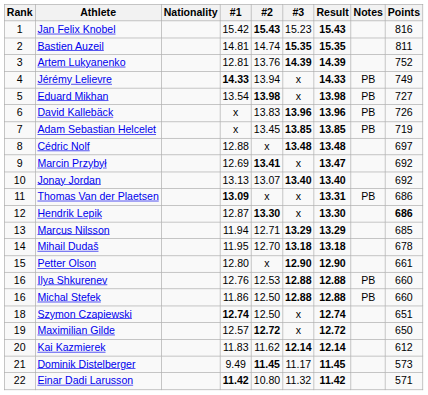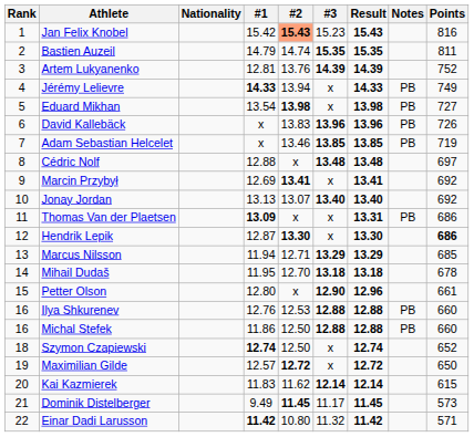 <table class="wikitable sortable" style="text-align:center">
 <tr>
 <th>Rank</th>
 <th>Athlete</th>
 <th>Nationality</th>
 <th>#1</th>
 <th>#2</th>
 <th>#3</th>
 <th>Result</th>
 <th>Notes</th>
 <th>Points</th>
 </tr>
 <tr>
 <td>1</td>
 <td align="left"><a href='#'>Jan Felix Knobel</a></td>
 <td align=left></td>
 <td>15.42</td>
-<td><strong>15.43</strong></td>
+<td style="background: lightsalmon;"><strong>15.43</strong></td>
 <td>15.23</td>
 <td><strong>15.43</strong></td>
 <td></td>
 <td>816</td>
 </tr>
 <tr>
 <td>2</td>
 <td align="left"><a href='#'>Bastien Auzeil</a></td>
 <td align=left></td>
-<td>14.81</td>
+<td>14.79</td>
 <td>14.74</td>
 <td><strong>15.35</strong></td>
 <td><strong>15.35</strong></td>
 <td></td>
 <td>811</td>
 </tr>
 <tr>
 <td>3</td>
 <td align="left"><a href='#'>Artem Lukyanenko</a></td>
 <td align=left></td>
 <td>12.81</td>
 <td>13.76</td>
 <td><strong>14.39</strong></td>
 <td><strong>14.39</strong></td>
 <td></td>
 <td>752</td>
 </tr>
 <tr>
 <td>4</td>
 <td align="left"><a href='#'>Jérémy Lelievre</a></td>
 <td align=left></td>
 <td><strong>14.33</strong></td>
 <td>13.94</td>
 <td>x</td>
 <td><strong>14.33</strong></td>
 <td>PB</td>
 <td>749</td>
 </tr>
 <tr>
 <td>5</td>
 <td align="left"><a href='#'>Eduard Mikhan</a></td>
 <td align=left></td>
 <td>13.54</td>
 <td><strong>13.98</strong></td>
 <td>x</td>
 <td><strong>13.98</strong></td>
 <td>PB</td>
 <td>727</td>
 </tr>
 <tr>
 <td>6</td>
 <td align="left"><a href='#'>David Kallebäck</a></td>
 <td align=left></td>
 <td>x</td>
 <td>13.83</td>
 <td><strong>13.96</strong></td>
 <td><strong>13.96</strong></td>
 <td>PB</td>
 <td>726</td>
 </tr>
 <tr>
 <td>7</td>
 <td align="left"><a href='#'>Adam Sebastian Helcelet</a></td>
 <td align=left></td>
 <td>x</td>
-<td>13.45</td>
+<td>13.46</td>
 <td><strong>13.85</strong></td>
 <td><strong>13.85</strong></td>
 <td>PB</td>
 <td>719</td>
 </tr>
 <tr>
 <td>8</td>
 <td align="left"><a href='#'>Cédric Nolf</a></td>
 <td align=left></td>
 <td>12.88</td>
 <td>x</td>
 <td><strong>13.48</strong></td>
 <td><strong>13.48</strong></td>
 <td></td>
 <td>697</td>
 </tr>
 <tr>
 <td>9</td>
 <td align="left"><a href='#'>Marcin Przybył</a></td>
 <td align=left></td>
 <td>12.69</td>
 <td><strong>13.41</strong></td>
 <td>x</td>
-<td><strong>13.47</strong></td>
+<td><strong>13.41</strong></td>
 <td></td>
 <td>692</td>
 </tr>
 <tr>
 <td>10</td>
 <td align="left"><a href='#'>Jonay Jordan</a></td>
 <td align=left></td>
 <td>13.13</td>
 <td>13.07</td>
 <td><strong>13.40</strong></td>
 <td><strong>13.40</strong></td>
 <td></td>
 <td>692</td>
 </tr>
 <tr>
 <td>11</td>
 <td align="left"><a href='#'>Thomas Van der Plaetsen</a></td>
 <td align=left></td>
 <td><strong>13.09</strong></td>
 <td>x</td>
 <td>x</td>
 <td><strong>13.31</strong></td>
 <td>PB</td>
 <td>686</td>
 </tr>
 <tr>
 <td>12</td>
 <td align="left"><a href='#'>Hendrik Lepik</a></td>
 <td align=left></td>
 <td>12.87</td>
 <td><strong>13.30</strong></td>
 <td>x</td>
 <td><strong>13.30</strong></td>
 <td></td>
 <td><strong>686</strong></td>
 </tr>
 <tr>
 <td>13</td>
 <td align="left"><a href='#'>Marcus Nilsson</a></td>
 <td align=left></td>
 <td>11.94</td>
 <td>12.71</td>
 <td><strong>13.29</strong></td>
 <td><strong>13.29</strong></td>
 <td></td>
 <td>685</td>
 </tr>
 <tr>
 <td>14</td>
 <td align="left"><a href='#'>Mihail Dudaš</a></td>
 <td align=left></td>
 <td>11.95</td>
 <td>12.70</td>
 <td><strong>13.18</strong></td>
 <td><strong>13.18</strong></td>
 <td></td>
 <td>678</td>
 </tr>
 <tr>
 <td>15</td>
 <td align="left"><a href='#'>Petter Olson</a></td>
 <td align=left></td>
 <td>12.80</td>
 <td>x</td>
 <td><strong>12.90</strong></td>
-<td><strong>12.90</strong></td>
+<td><strong>12.96</strong></td>
 <td></td>
 <td>661</td>
 </tr>
 <tr>
 <td>16</td>
 <td align="left"><a href='#'>Ilya Shkurenev</a></td>
 <td align=left></td>
 <td>12.76</td>
 <td>12.53</td>
 <td><strong>12.88</strong></td>
 <td><strong>12.88</strong></td>
 <td>PB</td>
 <td>660</td>
 </tr>
 <tr>
 <td>16</td>
 <td align="left"><a href='#'>Michal Stefek</a></td>
 <td align=left></td>
 <td>11.86</td>
 <td>12.50</td>
 <td><strong>12.88</strong></td>
 <td><strong>12.88</strong></td>
 <td>PB</td>
 <td>660</td>
 </tr>
 <tr>
 <td>18</td>
 <td align="left"><a href='#'>Szymon Czapiewski</a></td>
 <td align=left></td>
 <td><strong>12.74</strong></td>
 <td>12.50</td>
 <td>x</td>
 <td><strong>12.74</strong></td>
 <td></td>
-<td>651</td>
+<td>652</td>
 </tr>
 <tr>
 <td>19</td>
 <td align="left"><a href='#'>Maximilian Gilde</a></td>
 <td align=left></td>
 <td>12.57</td>
 <td><strong>12.72</strong></td>
 <td>x</td>
 <td><strong>12.72</strong></td>
 <td></td>
 <td>650</td>
 </tr>
 <tr>
 <td>20</td>
 <td align="left"><a href='#'>Kai Kazmierek</a></td>
 <td align=left></td>
 <td>11.83</td>
 <td>11.62</td>
 <td><strong>12.14</strong></td>
 <td><strong>12.14</strong></td>
 <td></td>
-<td>612</td>
+<td>615</td>
 </tr>
 <tr>
 <td>21</td>
 <td align="left"><a href='#'>Dominik Distelberger</a></td>
 <td align=left></td>
 <td>9.49</td>
 <td><strong>11.45</strong></td>
 <td>11.17</td>
 <td><strong>11.45</strong></td>
 <td></td>
 <td>573</td>
 </tr>
 <tr>
 <td>22</td>
 <td align="left"><a href='#'>Einar Dadi Larusson</a></td>
 <td align=left></td>
 <td><strong>11.42</strong></td>
 <td>10.80</td>
 <td>11.32</td>
 <td><strong>11.42</strong></td>
 <td></td>
 <td>571</td>
 </tr>
 </table>
